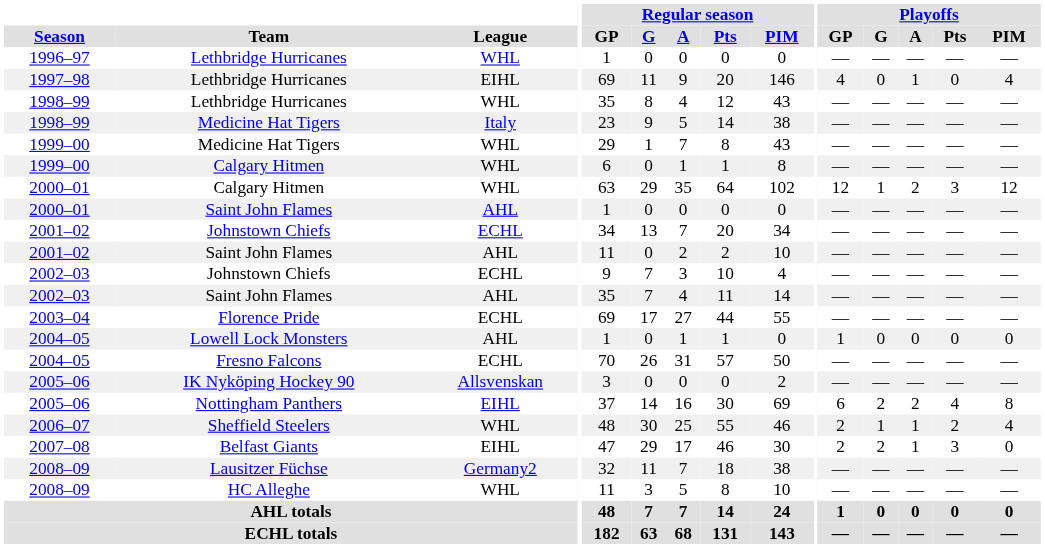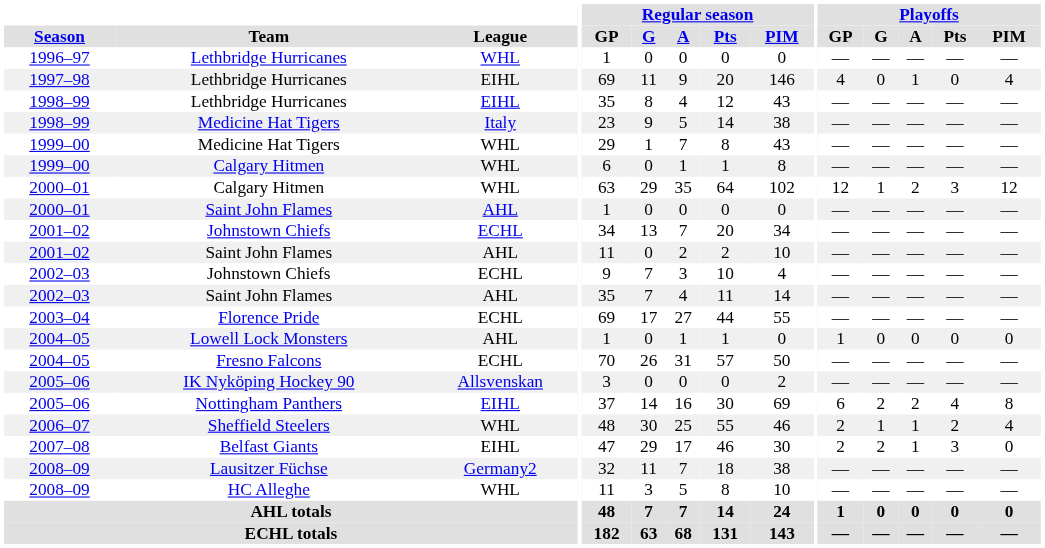 <table border="0" cellpadding="1" cellspacing="0" style="text-align:center; width:60em">
 <tr bgcolor="#e0e0e0">
 <th colspan="3" bgcolor="#ffffff"></th>
 <th rowspan="99" bgcolor="#ffffff"></th>
 <th colspan="5"><a href='#'>Regular season</a></th>
 <th rowspan="99" bgcolor="#ffffff"></th>
 <th colspan="5"><a href='#'>Playoffs</a></th>
 </tr>
 <tr bgcolor="#e0e0e0">
 <th><a href='#'>Season</a></th>
 <th>Team</th>
 <th>League</th>
 <th>GP</th>
 <th><a href='#'>G</a></th>
 <th><a href='#'>A</a></th>
 <th><a href='#'>Pts</a></th>
 <th><a href='#'>PIM</a></th>
 <th>GP</th>
 <th>G</th>
 <th>A</th>
 <th>Pts</th>
 <th>PIM</th>
 </tr>
 <tr>
 <td><a href='#'>1996–97</a></td>
 <td><a href='#'>Lethbridge Hurricanes</a></td>
 <td><a href='#'>WHL</a></td>
 <td>1</td>
 <td>0</td>
 <td>0</td>
 <td>0</td>
 <td>0</td>
 <td>—</td>
 <td>—</td>
 <td>—</td>
 <td>—</td>
 <td>—</td>
 </tr>
 <tr bgcolor="#f0f0f0">
 <td><a href='#'>1997–98</a></td>
 <td>Lethbridge Hurricanes</td>
 <td>EIHL</td>
 <td>69</td>
 <td>11</td>
 <td>9</td>
 <td>20</td>
 <td>146</td>
 <td>4</td>
 <td>0</td>
 <td>1</td>
 <td>0</td>
 <td>4</td>
 </tr>
 <tr>
 <td><a href='#'>1998–99</a></td>
 <td>Lethbridge Hurricanes</td>
-<td>WHL</td>
+<td><a href='#'>EIHL</a></td>
 <td>35</td>
 <td>8</td>
 <td>4</td>
 <td>12</td>
 <td>43</td>
 <td>—</td>
 <td>—</td>
 <td>—</td>
 <td>—</td>
 <td>—</td>
 </tr>
 <tr bgcolor="#f0f0f0">
 <td><a href='#'>1998–99</a></td>
 <td><a href='#'>Medicine Hat Tigers</a></td>
 <td><a href='#'>Italy</a></td>
 <td>23</td>
 <td>9</td>
 <td>5</td>
 <td>14</td>
 <td>38</td>
 <td>—</td>
 <td>—</td>
 <td>—</td>
 <td>—</td>
 <td>—</td>
 </tr>
 <tr>
 <td><a href='#'>1999–00</a></td>
 <td>Medicine Hat Tigers</td>
 <td>WHL</td>
 <td>29</td>
 <td>1</td>
 <td>7</td>
 <td>8</td>
 <td>43</td>
 <td>—</td>
 <td>—</td>
 <td>—</td>
 <td>—</td>
 <td>—</td>
 </tr>
 <tr bgcolor="#f0f0f0">
 <td><a href='#'>1999–00</a></td>
 <td><a href='#'>Calgary Hitmen</a></td>
 <td>WHL</td>
 <td>6</td>
 <td>0</td>
 <td>1</td>
 <td>1</td>
 <td>8</td>
 <td>—</td>
 <td>—</td>
 <td>—</td>
 <td>—</td>
 <td>—</td>
 </tr>
 <tr>
 <td><a href='#'>2000–01</a></td>
 <td>Calgary Hitmen</td>
 <td>WHL</td>
 <td>63</td>
 <td>29</td>
 <td>35</td>
 <td>64</td>
 <td>102</td>
 <td>12</td>
 <td>1</td>
 <td>2</td>
 <td>3</td>
 <td>12</td>
 </tr>
 <tr bgcolor="#f0f0f0">
 <td><a href='#'>2000–01</a></td>
 <td><a href='#'>Saint John Flames</a></td>
 <td><a href='#'>AHL</a></td>
 <td>1</td>
 <td>0</td>
 <td>0</td>
 <td>0</td>
 <td>0</td>
 <td>—</td>
 <td>—</td>
 <td>—</td>
 <td>—</td>
 <td>—</td>
 </tr>
 <tr>
 <td><a href='#'>2001–02</a></td>
 <td><a href='#'>Johnstown Chiefs</a></td>
 <td><a href='#'>ECHL</a></td>
 <td>34</td>
 <td>13</td>
 <td>7</td>
 <td>20</td>
 <td>34</td>
 <td>—</td>
 <td>—</td>
 <td>—</td>
 <td>—</td>
 <td>—</td>
 </tr>
 <tr bgcolor="#f0f0f0">
 <td><a href='#'>2001–02</a></td>
 <td>Saint John Flames</td>
 <td>AHL</td>
 <td>11</td>
 <td>0</td>
 <td>2</td>
 <td>2</td>
 <td>10</td>
 <td>—</td>
 <td>—</td>
 <td>—</td>
 <td>—</td>
 <td>—</td>
 </tr>
 <tr>
 <td><a href='#'>2002–03</a></td>
 <td>Johnstown Chiefs</td>
 <td>ECHL</td>
 <td>9</td>
 <td>7</td>
 <td>3</td>
 <td>10</td>
 <td>4</td>
 <td>—</td>
 <td>—</td>
 <td>—</td>
 <td>—</td>
 <td>—</td>
 </tr>
 <tr bgcolor="#f0f0f0">
 <td><a href='#'>2002–03</a></td>
 <td>Saint John Flames</td>
 <td>AHL</td>
 <td>35</td>
 <td>7</td>
 <td>4</td>
 <td>11</td>
 <td>14</td>
 <td>—</td>
 <td>—</td>
 <td>—</td>
 <td>—</td>
 <td>—</td>
 </tr>
 <tr>
 <td><a href='#'>2003–04</a></td>
 <td><a href='#'>Florence Pride</a></td>
 <td>ECHL</td>
 <td>69</td>
 <td>17</td>
 <td>27</td>
 <td>44</td>
 <td>55</td>
 <td>—</td>
 <td>—</td>
 <td>—</td>
 <td>—</td>
 <td>—</td>
 </tr>
 <tr bgcolor="#f0f0f0">
 <td><a href='#'>2004–05</a></td>
 <td><a href='#'>Lowell Lock Monsters</a></td>
 <td>AHL</td>
 <td>1</td>
 <td>0</td>
 <td>1</td>
 <td>1</td>
 <td>0</td>
 <td>1</td>
 <td>0</td>
 <td>0</td>
 <td>0</td>
 <td>0</td>
 </tr>
 <tr>
 <td><a href='#'>2004–05</a></td>
 <td><a href='#'>Fresno Falcons</a></td>
 <td>ECHL</td>
 <td>70</td>
 <td>26</td>
 <td>31</td>
 <td>57</td>
 <td>50</td>
 <td>—</td>
 <td>—</td>
 <td>—</td>
 <td>—</td>
 <td>—</td>
 </tr>
 <tr bgcolor="#f0f0f0">
 <td><a href='#'>2005–06</a></td>
 <td><a href='#'>IK Nyköping Hockey 90</a></td>
 <td><a href='#'>Allsvenskan</a></td>
 <td>3</td>
 <td>0</td>
 <td>0</td>
 <td>0</td>
 <td>2</td>
 <td>—</td>
 <td>—</td>
 <td>—</td>
 <td>—</td>
 <td>—</td>
 </tr>
 <tr>
 <td><a href='#'>2005–06</a></td>
 <td><a href='#'>Nottingham Panthers</a></td>
 <td><a href='#'>EIHL</a></td>
 <td>37</td>
 <td>14</td>
 <td>16</td>
 <td>30</td>
 <td>69</td>
 <td>6</td>
 <td>2</td>
 <td>2</td>
 <td>4</td>
 <td>8</td>
 </tr>
 <tr bgcolor="#f0f0f0">
 <td><a href='#'>2006–07</a></td>
 <td><a href='#'>Sheffield Steelers</a></td>
 <td>WHL</td>
 <td>48</td>
 <td>30</td>
 <td>25</td>
 <td>55</td>
 <td>46</td>
 <td>2</td>
 <td>1</td>
 <td>1</td>
 <td>2</td>
 <td>4</td>
 </tr>
 <tr>
 <td><a href='#'>2007–08</a></td>
 <td><a href='#'>Belfast Giants</a></td>
 <td>EIHL</td>
 <td>47</td>
 <td>29</td>
 <td>17</td>
 <td>46</td>
 <td>30</td>
 <td>2</td>
 <td>2</td>
 <td>1</td>
 <td>3</td>
 <td>0</td>
 </tr>
 <tr bgcolor="#f0f0f0">
 <td><a href='#'>2008–09</a></td>
 <td><a href='#'>Lausitzer Füchse</a></td>
 <td><a href='#'>Germany2</a></td>
 <td>32</td>
 <td>11</td>
 <td>7</td>
 <td>18</td>
 <td>38</td>
 <td>—</td>
 <td>—</td>
 <td>—</td>
 <td>—</td>
 <td>—</td>
 </tr>
 <tr>
 <td><a href='#'>2008–09</a></td>
 <td><a href='#'>HC Alleghe</a></td>
 <td>WHL</td>
 <td>11</td>
 <td>3</td>
 <td>5</td>
 <td>8</td>
 <td>10</td>
 <td>—</td>
 <td>—</td>
 <td>—</td>
 <td>—</td>
 <td>—</td>
 </tr>
 <tr>
 </tr>
 <tr ALIGN="center" bgcolor="#e0e0e0">
 <th colspan="3">AHL totals</th>
 <th ALIGN="center">48</th>
 <th ALIGN="center">7</th>
 <th ALIGN="center">7</th>
 <th ALIGN="center">14</th>
 <th ALIGN="center">24</th>
 <th ALIGN="center">1</th>
 <th ALIGN="center">0</th>
 <th ALIGN="center">0</th>
 <th ALIGN="center">0</th>
 <th ALIGN="center">0</th>
 </tr>
 <tr>
 </tr>
 <tr ALIGN="center" bgcolor="#e0e0e0">
 <th colspan="3">ECHL totals</th>
 <th ALIGN="center">182</th>
 <th ALIGN="center">63</th>
 <th ALIGN="center">68</th>
 <th ALIGN="center">131</th>
 <th ALIGN="center">143</th>
 <th ALIGN="center">—</th>
 <th ALIGN="center">—</th>
 <th ALIGN="center">—</th>
 <th ALIGN="center">—</th>
 <th ALIGN="center">—</th>
 </tr>
 </table>
